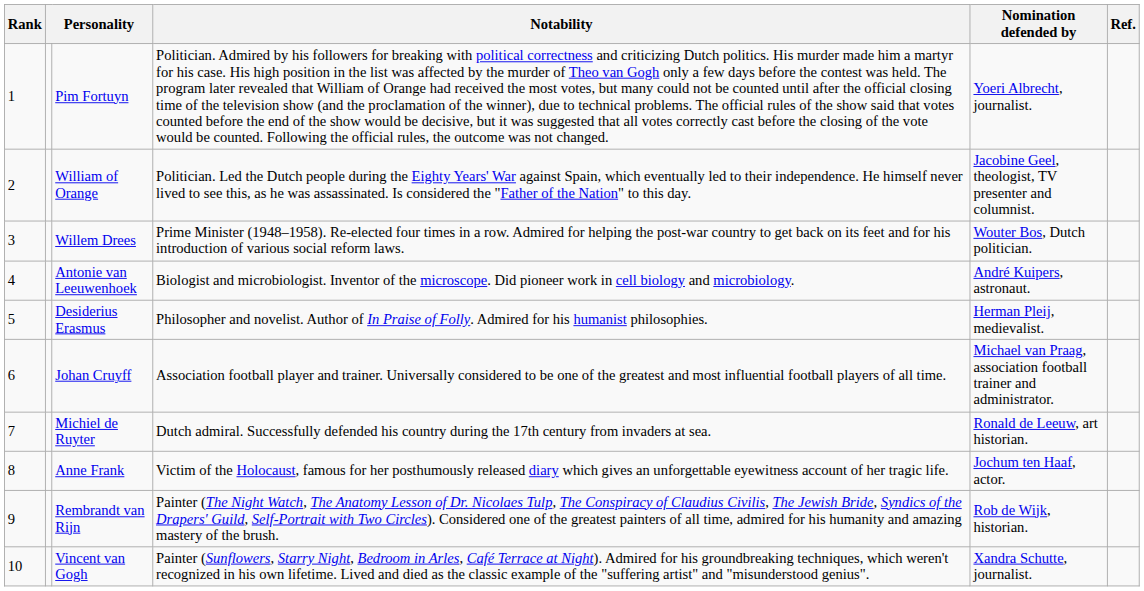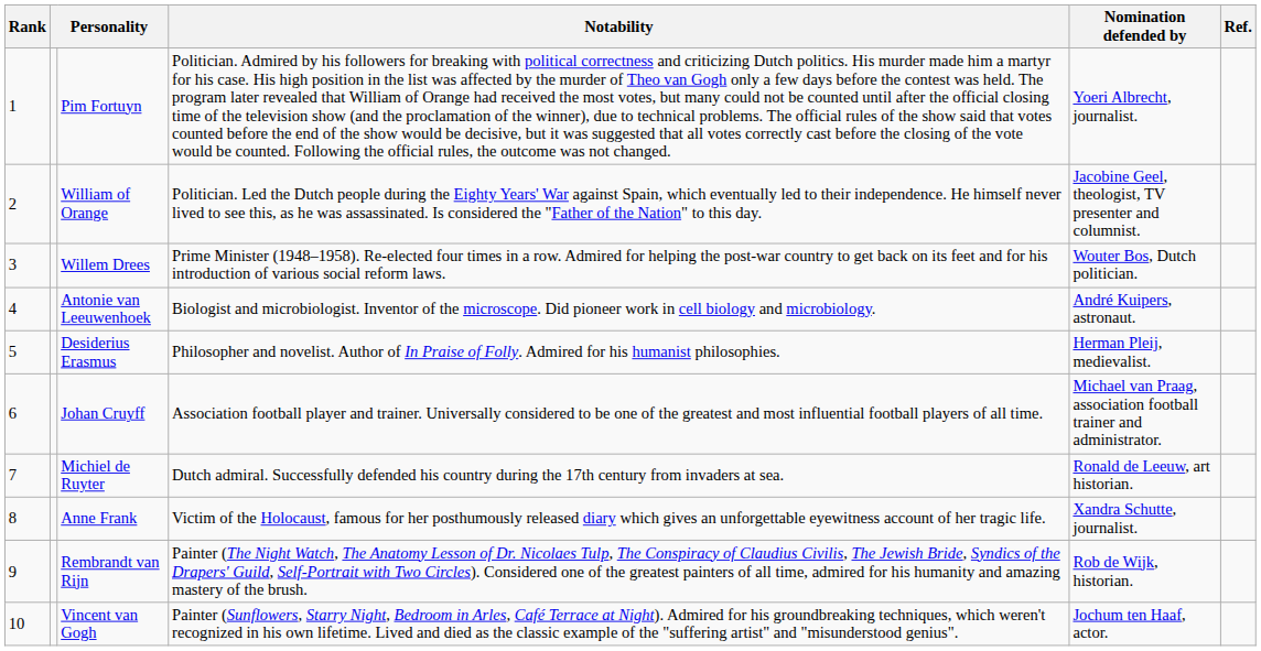 <table class="wikitable sortable">
 <tr>
 <th>Rank</th>
 <th colspan=2>Personality</th>
 <th class="unsortable">Notability</th>
 <th>Nomination defended by</th>
 <th class="unsortable">Ref.</th>
 </tr>
 <tr>
 <td>1</td>
 <td></td>
 <td><a href='#'>Pim Fortuyn</a></td>
 <td>Politician. Admired by his followers for breaking with <a href='#'>political correctness</a> and criticizing Dutch politics. His murder made him a martyr for his case. His high position in the list was affected by the murder of <a href='#'>Theo van Gogh</a> only a few days before the contest was held. The program later revealed that William of Orange had received the most votes, but many could not be counted until after the official closing time of the television show (and the proclamation of the winner), due to technical problems. The official rules of the show said that votes counted before the end of the show would be decisive, but it was suggested that all votes correctly cast before the closing of the vote would be counted. Following the official rules, the outcome was not changed.</td>
 <td><a href='#'>Yoeri Albrecht</a>, journalist.</td>
 <td></td>
 </tr>
 <tr>
 <td>2</td>
 <td></td>
 <td><a href='#'>William of Orange</a></td>
 <td>Politician. Led the Dutch people during the <a href='#'>Eighty Years' War</a> against Spain, which eventually led to their independence. He himself never lived to see this, as he was assassinated. Is considered the "<a href='#'>Father of the Nation</a>" to this day.</td>
 <td><a href='#'>Jacobine Geel</a>, theologist, TV presenter and columnist.</td>
 <td></td>
 </tr>
 <tr>
 <td>3</td>
 <td></td>
 <td><a href='#'>Willem Drees</a></td>
 <td>Prime Minister (1948–1958). Re-elected four times in a row. Admired for helping the post-war country to get back on its feet and for his introduction of various social reform laws.</td>
 <td><a href='#'>Wouter Bos</a>, Dutch politician.</td>
 <td></td>
 </tr>
 <tr>
 <td>4</td>
 <td></td>
 <td><a href='#'>Antonie van Leeuwenhoek</a></td>
 <td>Biologist and microbiologist. Inventor of the <a href='#'>microscope</a>. Did pioneer work in <a href='#'>cell biology</a> and <a href='#'>microbiology</a>.</td>
 <td><a href='#'>André Kuipers</a>, astronaut.</td>
 <td></td>
 </tr>
 <tr>
 <td>5</td>
 <td></td>
 <td><a href='#'>Desiderius Erasmus</a></td>
 <td>Philosopher and novelist. Author of <em><a href='#'>In Praise of Folly</a></em>. Admired for his <a href='#'>humanist</a> philosophies.</td>
 <td><a href='#'>Herman Pleij</a>, medievalist.</td>
 <td></td>
 </tr>
 <tr>
 <td>6</td>
 <td></td>
 <td><a href='#'>Johan Cruyff</a></td>
 <td>Association football player and trainer. Universally considered to be one of the greatest and most influential football players of all time.</td>
 <td><a href='#'>Michael van Praag</a>, association football trainer and administrator.</td>
 <td></td>
 </tr>
 <tr>
 <td>7</td>
 <td></td>
 <td><a href='#'>Michiel de Ruyter</a></td>
 <td>Dutch admiral. Successfully defended his country during the 17th century from invaders at sea.</td>
 <td><a href='#'>Ronald de Leeuw</a>, art historian.</td>
 <td></td>
 </tr>
 <tr>
 <td>8</td>
 <td></td>
 <td><a href='#'>Anne Frank</a></td>
 <td>Victim of the <a href='#'>Holocaust</a>, famous for her posthumously released <a href='#'>diary</a> which gives an unforgettable eyewitness account of her tragic life.</td>
-<td><a href='#'>Jochum ten Haaf</a>, actor.</td>
+<td><a href='#'>Xandra Schutte</a>, journalist.</td>
 <td></td>
 </tr>
 <tr>
 <td>9</td>
 <td></td>
 <td><a href='#'>Rembrandt van Rijn</a></td>
 <td>Painter (<em><a href='#'>The Night Watch</a></em>, <em><a href='#'>The Anatomy Lesson of Dr. Nicolaes Tulp</a></em>, <em><a href='#'>The Conspiracy of Claudius Civilis</a></em>, <em><a href='#'>The Jewish Bride</a></em>, <em><a href='#'>Syndics of the Drapers' Guild</a></em>, <em><a href='#'>Self-Portrait with Two Circles</a></em>). Considered one of the greatest painters of all time, admired for his humanity and amazing mastery of the brush.</td>
 <td><a href='#'>Rob de Wijk</a>, historian.</td>
 <td></td>
 </tr>
 <tr>
 <td>10</td>
 <td></td>
 <td><a href='#'>Vincent van Gogh</a></td>
 <td>Painter (<em><a href='#'>Sunflowers</a></em>, <em><a href='#'>Starry Night</a></em>, <em><a href='#'>Bedroom in Arles</a></em>, <em><a href='#'>Café Terrace at Night</a></em>). Admired for his groundbreaking techniques, which weren't recognized in his own lifetime. Lived and died as the classic example of the "suffering artist" and "misunderstood genius".</td>
-<td><a href='#'>Xandra Schutte</a>, journalist.</td>
+<td><a href='#'>Jochum ten Haaf</a>, actor.</td>
 <td></td>
 </tr>
 </table>
